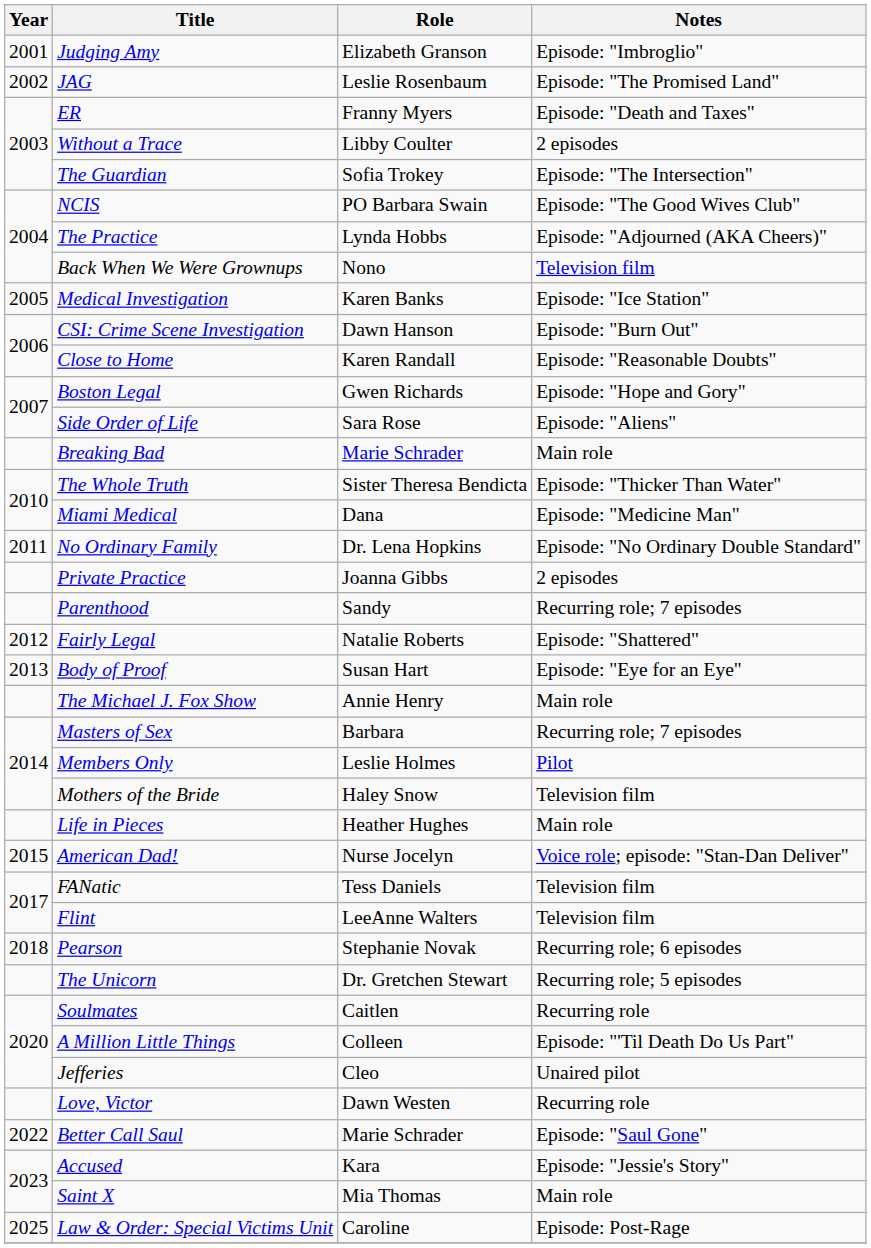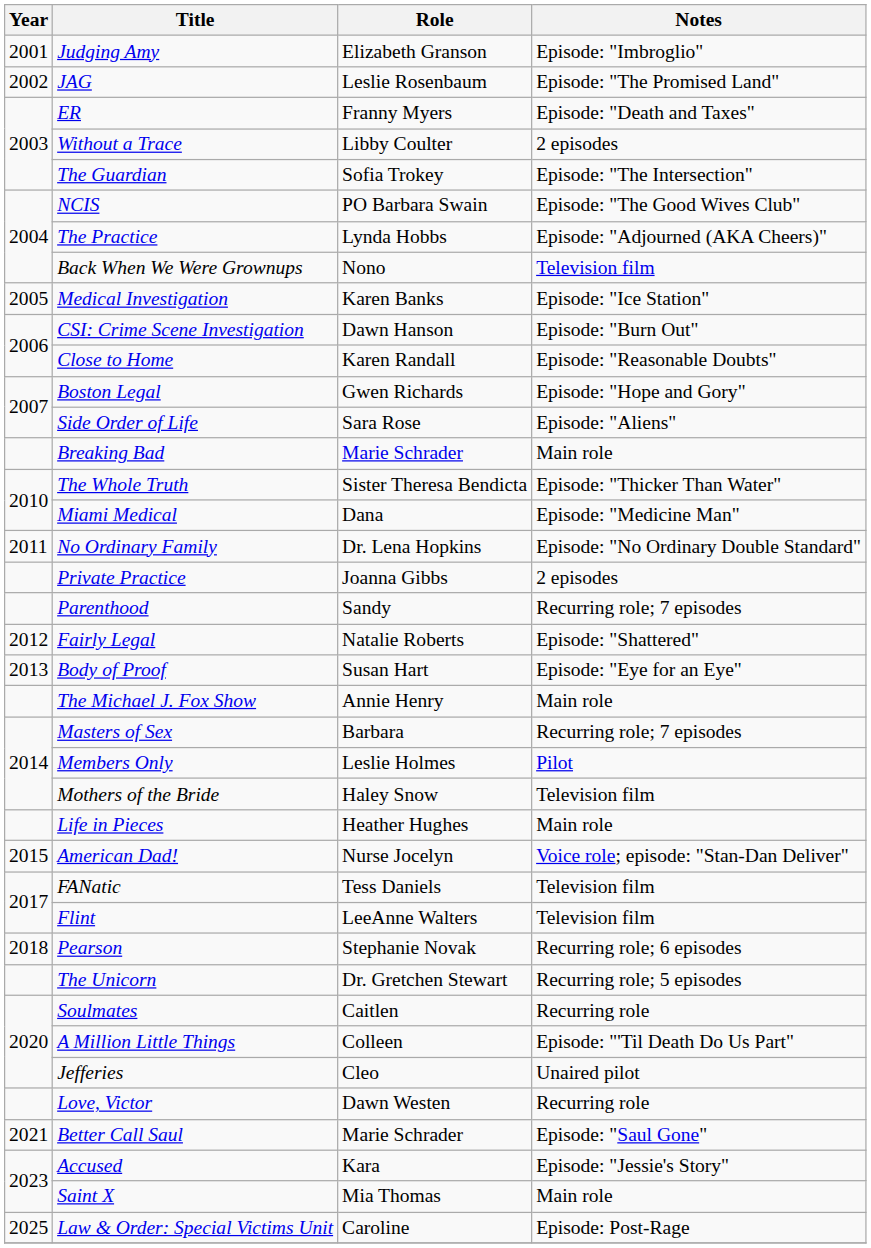 <table class="wikitable sortable">
 <tr>
 <th>Year</th>
 <th>Title</th>
 <th>Role</th>
 <th>Notes</th>
 </tr>
 <tr>
 <td>2001</td>
 <td><em><a href='#'>Judging Amy</a></em></td>
 <td>Elizabeth Granson</td>
 <td>Episode: "Imbroglio"</td>
 </tr>
 <tr>
 <td>2002</td>
 <td><em><a href='#'>JAG</a></em></td>
 <td>Leslie Rosenbaum</td>
 <td>Episode: "The Promised Land"</td>
 </tr>
 <tr>
 <td rowspan="3">2003</td>
 <td><em><a href='#'>ER</a></em></td>
 <td>Franny Myers</td>
 <td>Episode: "Death and Taxes"</td>
 </tr>
 <tr>
 <td><em><a href='#'>Without a Trace</a></em></td>
 <td>Libby Coulter</td>
 <td>2 episodes</td>
 </tr>
 <tr>
 <td><em><a href='#'>The Guardian</a></em></td>
 <td>Sofia Trokey</td>
 <td>Episode: "The Intersection"</td>
 </tr>
 <tr>
 <td rowspan="3">2004</td>
 <td><em><a href='#'>NCIS</a></em></td>
 <td>PO Barbara Swain</td>
 <td>Episode: "The Good Wives Club"</td>
 </tr>
 <tr>
 <td><em><a href='#'>The Practice</a></em></td>
 <td>Lynda Hobbs</td>
 <td>Episode: "Adjourned (AKA Cheers)"</td>
 </tr>
 <tr>
 <td><em>Back When We Were Grownups</em></td>
 <td>Nono</td>
 <td><a href='#'>Television film</a></td>
 </tr>
 <tr>
 <td>2005</td>
 <td><em><a href='#'>Medical Investigation</a></em></td>
 <td>Karen Banks</td>
 <td>Episode: "Ice Station"</td>
 </tr>
 <tr>
 <td rowspan="2">2006</td>
 <td><em><a href='#'>CSI: Crime Scene Investigation</a></em></td>
 <td>Dawn Hanson</td>
 <td>Episode: "Burn Out"</td>
 </tr>
 <tr>
 <td><em><a href='#'>Close to Home</a></em></td>
 <td>Karen Randall</td>
 <td>Episode: "Reasonable Doubts"</td>
 </tr>
 <tr>
 <td rowspan="2">2007</td>
 <td><em><a href='#'>Boston Legal</a></em></td>
 <td>Gwen Richards</td>
 <td>Episode: "Hope and Gory"</td>
 </tr>
 <tr>
 <td><em><a href='#'>Side Order of Life</a></em></td>
 <td>Sara Rose</td>
 <td>Episode: "Aliens"</td>
 </tr>
 <tr>
 <td></td>
 <td><em><a href='#'>Breaking Bad</a></em></td>
 <td><a href='#'>Marie Schrader</a></td>
 <td>Main role</td>
 </tr>
 <tr>
 <td rowspan="2">2010</td>
 <td><em><a href='#'>The Whole Truth</a></em></td>
 <td>Sister Theresa Bendicta</td>
 <td>Episode: "Thicker Than Water"</td>
 </tr>
 <tr>
 <td><em><a href='#'>Miami Medical</a></em></td>
 <td>Dana</td>
 <td>Episode: "Medicine Man"</td>
 </tr>
 <tr>
 <td>2011</td>
 <td><em><a href='#'>No Ordinary Family</a></em></td>
 <td>Dr. Lena Hopkins</td>
 <td>Episode: "No Ordinary Double Standard"</td>
 </tr>
 <tr>
 <td></td>
 <td><em><a href='#'>Private Practice</a></em></td>
 <td>Joanna Gibbs</td>
 <td>2 episodes</td>
 </tr>
 <tr>
 <td></td>
 <td><em><a href='#'>Parenthood</a></em></td>
 <td>Sandy</td>
 <td>Recurring role; 7 episodes</td>
 </tr>
 <tr>
 <td>2012</td>
 <td><em><a href='#'>Fairly Legal</a></em></td>
 <td>Natalie Roberts</td>
 <td>Episode: "Shattered"</td>
 </tr>
 <tr>
 <td>2013</td>
 <td><em><a href='#'>Body of Proof</a></em></td>
 <td>Susan Hart</td>
 <td>Episode: "Eye for an Eye"</td>
 </tr>
 <tr>
 <td></td>
 <td><em><a href='#'>The Michael J. Fox Show</a></em></td>
 <td>Annie Henry</td>
 <td>Main role</td>
 </tr>
 <tr>
 <td rowspan="3">2014</td>
 <td><em><a href='#'>Masters of Sex</a></em></td>
 <td>Barbara</td>
 <td>Recurring role; 7 episodes</td>
 </tr>
 <tr>
 <td><em><a href='#'>Members Only</a></em></td>
 <td>Leslie Holmes</td>
 <td><a href='#'>Pilot</a></td>
 </tr>
 <tr>
 <td><em>Mothers of the Bride</em></td>
 <td>Haley Snow</td>
 <td>Television film</td>
 </tr>
 <tr>
 <td></td>
 <td><em><a href='#'>Life in Pieces</a></em></td>
 <td>Heather Hughes</td>
 <td>Main role</td>
 </tr>
 <tr>
 <td>2015</td>
 <td><em><a href='#'>American Dad!</a></em></td>
 <td>Nurse Jocelyn</td>
 <td><a href='#'>Voice role</a>; episode: "Stan-Dan Deliver"</td>
 </tr>
 <tr>
 <td rowspan="2">2017</td>
 <td><em>FANatic</em></td>
 <td>Tess Daniels</td>
 <td>Television film</td>
 </tr>
 <tr>
 <td><em><a href='#'>Flint</a></em></td>
 <td>LeeAnne Walters</td>
 <td>Television film</td>
 </tr>
 <tr>
 <td>2018</td>
 <td><em><a href='#'>Pearson</a></em></td>
 <td>Stephanie Novak</td>
 <td>Recurring role; 6 episodes</td>
 </tr>
 <tr>
 <td></td>
 <td><em><a href='#'>The Unicorn</a></em></td>
 <td>Dr. Gretchen Stewart</td>
 <td>Recurring role; 5 episodes</td>
 </tr>
 <tr>
 <td rowspan="3">2020</td>
 <td><em><a href='#'>Soulmates</a></em></td>
 <td>Caitlen</td>
 <td>Recurring role</td>
 </tr>
 <tr>
 <td><em><a href='#'>A Million Little Things</a></em></td>
 <td>Colleen</td>
 <td>Episode: "'Til Death Do Us Part"</td>
 </tr>
 <tr>
 <td><em>Jefferies</em></td>
 <td>Cleo</td>
 <td>Unaired pilot</td>
 </tr>
 <tr>
 <td></td>
 <td><em><a href='#'>Love, Victor</a></em></td>
 <td>Dawn Westen</td>
 <td>Recurring role</td>
 </tr>
 <tr>
-<td>2022</td>
+<td>2021</td>
 <td><em><a href='#'>Better Call Saul</a></em></td>
 <td>Marie Schrader</td>
 <td>Episode: "<a href='#'>Saul Gone</a>"</td>
 </tr>
 <tr>
 <td rowspan="2">2023</td>
 <td><em><a href='#'>Accused</a></em></td>
 <td>Kara</td>
 <td>Episode: "Jessie's Story"</td>
 </tr>
 <tr>
 <td><em><a href='#'>Saint X</a></em></td>
 <td>Mia Thomas</td>
 <td>Main role</td>
 </tr>
 <tr>
 <td>2025</td>
 <td><em><a href='#'>Law & Order: Special Victims Unit</a></em></td>
 <td>Caroline</td>
 <td>Episode: Post-Rage</td>
 </tr>
 <tr>
 </tr>
 </table>
